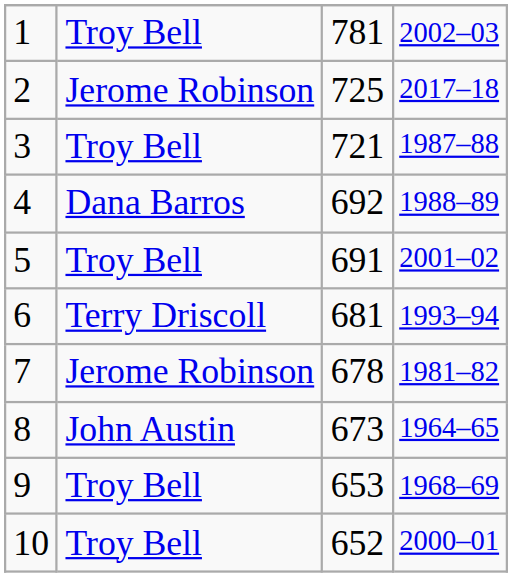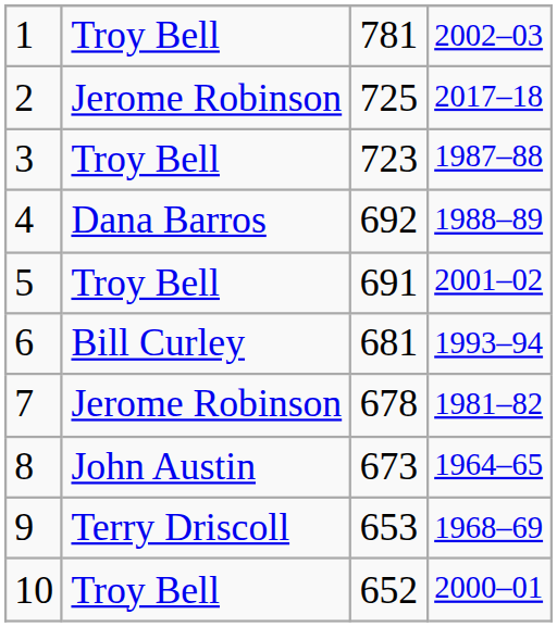 <table class="wikitable">
 <tr>
 </tr>
 <tr>
 <td>1</td>
 <td><a href='#'>Troy Bell</a></td>
 <td>781</td>
 <td style="font-size:80%;"><a href='#'>2002–03</a></td>
 </tr>
 <tr>
 <td>2</td>
 <td><a href='#'>Jerome Robinson</a></td>
 <td>725</td>
 <td style="font-size:80%;"><a href='#'>2017–18</a></td>
 </tr>
 <tr>
 <td>3</td>
 <td><a href='#'>Troy Bell</a></td>
-<td>721</td>
+<td>723</td>
 <td style="font-size:80%;"><a href='#'>1987–88</a></td>
 </tr>
 <tr>
 <td>4</td>
 <td><a href='#'>Dana Barros</a></td>
 <td>692</td>
 <td style="font-size:80%;"><a href='#'>1988–89</a></td>
 </tr>
 <tr>
 <td>5</td>
 <td><a href='#'>Troy Bell</a></td>
 <td>691</td>
 <td style="font-size:80%;"><a href='#'>2001–02</a></td>
 </tr>
 <tr>
 <td>6</td>
-<td><a href='#'>Terry Driscoll</a></td>
+<td><a href='#'>Bill Curley</a></td>
 <td>681</td>
 <td style="font-size:80%;"><a href='#'>1993–94</a></td>
 </tr>
 <tr>
 <td>7</td>
 <td><a href='#'>Jerome Robinson</a></td>
 <td>678</td>
 <td style="font-size:80%;"><a href='#'>1981–82</a></td>
 </tr>
 <tr>
 <td>8</td>
 <td><a href='#'>John Austin</a></td>
 <td>673</td>
 <td style="font-size:80%;"><a href='#'>1964–65</a></td>
 </tr>
 <tr>
 <td>9</td>
-<td><a href='#'>Troy Bell</a></td>
+<td><a href='#'>Terry Driscoll</a></td>
 <td>653</td>
 <td style="font-size:80%;"><a href='#'>1968–69</a></td>
 </tr>
 <tr>
 <td>10</td>
 <td><a href='#'>Troy Bell</a></td>
 <td>652</td>
 <td style="font-size:80%;"><a href='#'>2000–01</a></td>
 </tr>
 </table>
